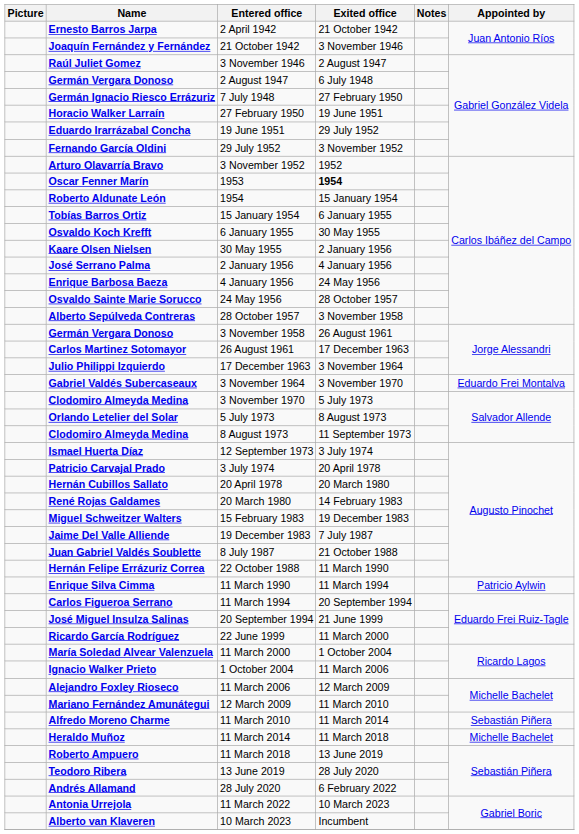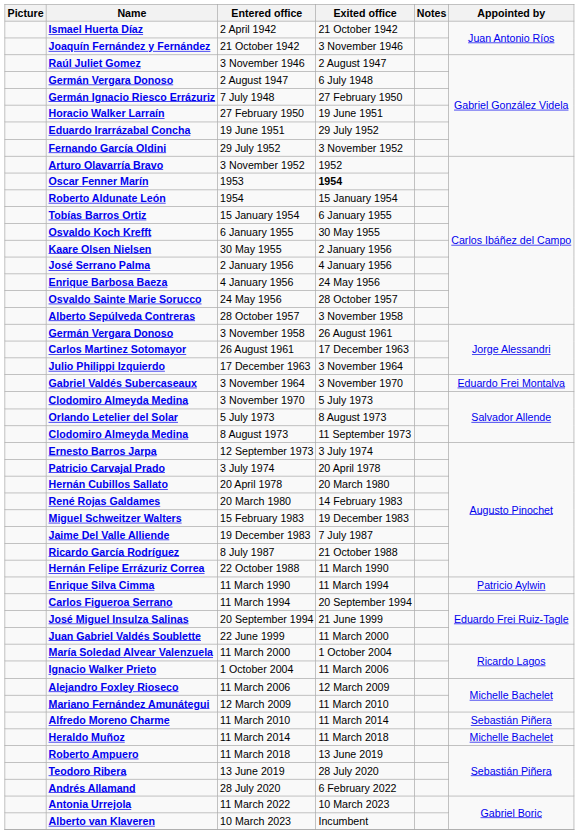 <table class="wikitable" style="margin:1em auto; font-size:95%;">
 <tr>
 <th>Picture</th>
 <th>Name</th>
 <th>Entered office</th>
 <th>Exited office</th>
 <th>Notes</th>
 <th>Appointed by</th>
 </tr>
 <tr>
 <td></td>
-<td><strong><a href='#'>Ernesto Barros Jarpa</a></strong></td>
+<td><strong><a href='#'>Ismael Huerta Díaz</a></strong></td>
 <td>2 April 1942</td>
 <td>21 October 1942</td>
 <td></td>
 <td rowspan=2 align=center><a href='#'>Juan Antonio Ríos</a></td>
 </tr>
 <tr>
 <td></td>
 <td><strong><a href='#'>Joaquín Fernández y Fernández</a></strong></td>
 <td>21 October 1942</td>
 <td>3 November 1946</td>
 <td></td>
 </tr>
 <tr>
 <td></td>
 <td><strong><a href='#'>Raúl Juliet Gomez</a></strong></td>
 <td>3 November 1946</td>
 <td>2 August 1947</td>
 <td></td>
 <td rowspan=6 align=center><a href='#'>Gabriel González Videla</a></td>
 </tr>
 <tr>
 <td></td>
 <td><strong><a href='#'>Germán Vergara Donoso</a></strong></td>
 <td>2 August 1947</td>
 <td>6 July 1948</td>
 <td></td>
 </tr>
 <tr>
 <td></td>
 <td><strong><a href='#'>Germán Ignacio Riesco Errázuriz</a></strong></td>
 <td>7 July 1948</td>
 <td>27 February 1950</td>
 <td></td>
 </tr>
 <tr>
 <td></td>
 <td><strong><a href='#'>Horacio Walker Larraín</a></strong></td>
 <td>27 February 1950</td>
 <td>19 June 1951</td>
 <td></td>
 </tr>
 <tr>
 <td></td>
 <td><strong><a href='#'>Eduardo Irarrázabal Concha</a></strong></td>
 <td>19 June 1951</td>
 <td>29 July 1952</td>
 <td></td>
 </tr>
 <tr>
 <td></td>
 <td><strong><a href='#'>Fernando García Oldini</a></strong></td>
 <td>29 July 1952</td>
 <td>3 November 1952</td>
 <td></td>
 </tr>
 <tr>
 <td></td>
 <td><strong><a href='#'>Arturo Olavarría Bravo</a></strong></td>
 <td>3 November 1952</td>
 <td>1952</td>
 <td></td>
 <td rowspan=10 align=center><a href='#'>Carlos Ibáñez del Campo</a></td>
 </tr>
 <tr>
 <td></td>
 <td><strong><a href='#'>Oscar Fenner Marín</a></strong></td>
 <td>1953</td>
 <td><strong>1954</strong></td>
 <td></td>
 </tr>
 <tr>
 <td></td>
 <td><strong><a href='#'>Roberto Aldunate León</a></strong></td>
 <td>1954</td>
 <td>15 January 1954</td>
 <td></td>
 </tr>
 <tr>
 <td></td>
 <td><strong><a href='#'>Tobías Barros Ortiz</a></strong></td>
 <td>15 January 1954</td>
 <td>6 January 1955</td>
 <td></td>
 </tr>
 <tr>
 <td></td>
 <td><strong><a href='#'>Osvaldo Koch Krefft</a></strong></td>
 <td>6 January 1955</td>
 <td>30 May 1955</td>
 <td></td>
 </tr>
 <tr>
 <td></td>
 <td><strong><a href='#'>Kaare Olsen Nielsen</a></strong></td>
 <td>30 May 1955</td>
 <td>2 January 1956</td>
 <td></td>
 </tr>
 <tr>
 <td></td>
 <td><strong><a href='#'>José Serrano Palma</a></strong></td>
 <td>2 January 1956</td>
 <td>4 January 1956</td>
 <td></td>
 </tr>
 <tr>
 <td></td>
 <td><strong><a href='#'>Enrique Barbosa Baeza</a></strong></td>
 <td>4 January 1956</td>
 <td>24 May 1956</td>
 <td></td>
 </tr>
 <tr>
 <td></td>
 <td><strong><a href='#'>Osvaldo Sainte Marie Sorucco</a></strong></td>
 <td>24 May 1956</td>
 <td>28 October 1957</td>
 <td></td>
 </tr>
 <tr>
 <td></td>
 <td><strong><a href='#'>Alberto Sepúlveda Contreras</a></strong></td>
 <td>28 October 1957</td>
 <td>3 November 1958</td>
 <td></td>
 </tr>
 <tr>
 <td></td>
 <td><strong><a href='#'>Germán Vergara Donoso</a></strong></td>
 <td>3 November 1958</td>
 <td>26 August 1961</td>
 <td></td>
 <td rowspan=3 align=center><a href='#'>Jorge Alessandri</a></td>
 </tr>
 <tr>
 <td></td>
 <td><strong><a href='#'>Carlos Martinez Sotomayor</a></strong></td>
 <td>26 August 1961</td>
 <td>17 December 1963</td>
 <td></td>
 </tr>
 <tr>
 <td></td>
 <td><strong><a href='#'>Julio Philippi Izquierdo</a></strong></td>
 <td>17 December 1963</td>
 <td>3 November 1964</td>
 <td></td>
 </tr>
 <tr>
 <td></td>
 <td><strong><a href='#'>Gabriel Valdés Subercaseaux</a></strong></td>
 <td>3 November 1964</td>
 <td>3 November 1970</td>
 <td></td>
 <td align=center><a href='#'>Eduardo Frei Montalva</a></td>
 </tr>
 <tr>
 <td></td>
 <td><strong><a href='#'>Clodomiro Almeyda Medina</a></strong></td>
 <td>3 November 1970</td>
 <td>5 July 1973</td>
 <td></td>
 <td rowspan=3 align=center><a href='#'>Salvador Allende</a></td>
 </tr>
 <tr>
 <td></td>
 <td><strong><a href='#'>Orlando Letelier del Solar</a></strong></td>
 <td>5 July 1973</td>
 <td>8 August 1973</td>
 <td></td>
 </tr>
 <tr>
 <td></td>
 <td><strong><a href='#'>Clodomiro Almeyda Medina</a></strong></td>
 <td>8 August 1973</td>
 <td>11 September 1973</td>
 <td></td>
 </tr>
 <tr>
 <td></td>
-<td><strong><a href='#'>Ismael Huerta Díaz</a></strong></td>
+<td><strong><a href='#'>Ernesto Barros Jarpa</a></strong></td>
 <td>12 September 1973</td>
 <td>3 July 1974</td>
 <td></td>
 <td rowspan=8 align=center><a href='#'>Augusto Pinochet</a></td>
 </tr>
 <tr>
 <td></td>
 <td><strong><a href='#'>Patricio Carvajal Prado</a></strong></td>
 <td>3 July 1974</td>
 <td>20 April 1978</td>
 <td></td>
 </tr>
 <tr>
 <td></td>
 <td><strong><a href='#'>Hernán Cubillos Sallato</a></strong></td>
 <td>20 April 1978</td>
 <td>20 March 1980</td>
 <td></td>
 </tr>
 <tr>
 <td></td>
 <td><strong><a href='#'>René Rojas Galdames</a></strong></td>
 <td>20 March 1980</td>
 <td>14 February 1983</td>
 <td></td>
 </tr>
 <tr>
 <td></td>
 <td><strong><a href='#'>Miguel Schweitzer Walters</a></strong></td>
 <td>15 February 1983</td>
 <td>19 December 1983</td>
 <td></td>
 </tr>
 <tr>
 <td></td>
 <td><strong><a href='#'>Jaime Del Valle Alliende</a></strong></td>
 <td>19 December 1983</td>
 <td>7 July 1987</td>
 <td></td>
 </tr>
 <tr>
 <td></td>
-<td><strong><a href='#'>Juan Gabriel Valdés Soublette</a></strong></td>
+<td><strong><a href='#'>Ricardo García Rodríguez</a></strong></td>
 <td>8 July 1987</td>
 <td>21 October 1988</td>
 <td></td>
 </tr>
 <tr>
 <td></td>
 <td><strong><a href='#'>Hernán Felipe Errázuriz Correa</a></strong></td>
 <td>22 October 1988</td>
 <td>11 March 1990</td>
 <td></td>
 </tr>
 <tr>
 <td></td>
 <td><strong><a href='#'>Enrique Silva Cimma</a></strong></td>
 <td>11 March 1990</td>
 <td>11 March 1994</td>
 <td></td>
 <td align=center><a href='#'>Patricio Aylwin</a></td>
 </tr>
 <tr>
 <td></td>
 <td><strong><a href='#'>Carlos Figueroa Serrano</a></strong></td>
 <td>11 March 1994</td>
 <td>20 September 1994</td>
 <td></td>
 <td rowspan=3 align=center><a href='#'>Eduardo Frei Ruiz-Tagle</a></td>
 </tr>
 <tr>
 <td></td>
 <td><strong><a href='#'>José Miguel Insulza Salinas</a></strong></td>
 <td>20 September 1994</td>
 <td>21 June 1999</td>
 <td></td>
 </tr>
 <tr>
 <td></td>
-<td><strong><a href='#'>Ricardo García Rodríguez</a></strong></td>
+<td><strong><a href='#'>Juan Gabriel Valdés Soublette</a></strong></td>
 <td>22 June 1999</td>
 <td>11 March 2000</td>
 <td></td>
 </tr>
 <tr>
 <td></td>
 <td><strong><a href='#'>María Soledad Alvear Valenzuela</a></strong></td>
 <td>11 March 2000</td>
 <td>1 October 2004</td>
 <td></td>
 <td rowspan=2 align=center><a href='#'>Ricardo Lagos</a></td>
 </tr>
 <tr>
 <td></td>
 <td><strong><a href='#'>Ignacio Walker Prieto</a></strong></td>
 <td>1 October 2004</td>
 <td>11 March 2006</td>
 <td></td>
 </tr>
 <tr>
 <td></td>
 <td><strong><a href='#'>Alejandro Foxley Rioseco</a></strong></td>
 <td>11 March 2006</td>
 <td>12 March 2009</td>
 <td></td>
 <td rowspan=2 align=center><a href='#'>Michelle Bachelet</a></td>
 </tr>
 <tr>
 <td></td>
 <td><strong><a href='#'>Mariano Fernández Amunátegui</a></strong></td>
 <td>12 March 2009</td>
 <td>11 March 2010</td>
 <td></td>
 </tr>
 <tr>
 <td></td>
 <td><strong><a href='#'>Alfredo Moreno Charme</a></strong></td>
 <td>11 March 2010</td>
 <td>11 March 2014</td>
 <td></td>
 <td align=center><a href='#'>Sebastián Piñera</a></td>
 </tr>
 <tr>
 <td></td>
 <td><strong><a href='#'>Heraldo Muñoz</a></strong></td>
 <td>11 March 2014</td>
 <td>11 March 2018</td>
 <td></td>
 <td align=center><a href='#'>Michelle Bachelet</a></td>
 </tr>
 <tr>
 <td></td>
 <td><strong><a href='#'>Roberto Ampuero</a></strong></td>
 <td>11 March 2018</td>
 <td>13 June 2019</td>
 <td></td>
 <td rowspan=3 align=center><a href='#'>Sebastián Piñera</a></td>
 </tr>
 <tr>
 <td></td>
 <td><strong><a href='#'>Teodoro Ribera</a></strong></td>
 <td>13 June 2019</td>
 <td>28 July 2020</td>
 <td></td>
 </tr>
 <tr>
 <td></td>
 <td><strong><a href='#'>Andrés Allamand</a></strong></td>
 <td>28 July 2020</td>
 <td>6 February 2022</td>
 <td></td>
 </tr>
 <tr>
 <td></td>
 <td><strong><a href='#'>Antonia Urrejola</a></strong></td>
 <td>11 March 2022</td>
 <td>10 March 2023</td>
 <td></td>
 <td rowspan=2 align=center><a href='#'>Gabriel Boric</a></td>
 </tr>
 <tr>
 <td></td>
 <td><strong><a href='#'>Alberto van Klaveren</a></strong></td>
 <td>10 March 2023</td>
 <td>Incumbent</td>
 <td></td>
 </tr>
 <tr>
 </tr>
 </table>
